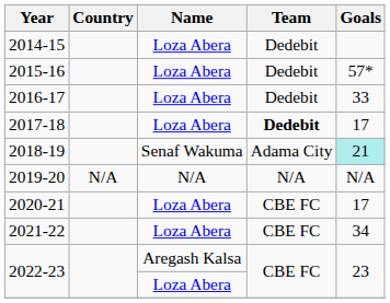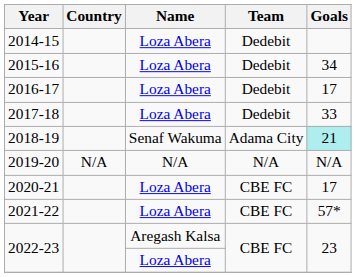 <table class="wikitable" style="text-align:center;">
 <tr>
 <th>Year</th>
 <th>Country</th>
 <th>Name</th>
 <th>Team</th>
 <th>Goals</th>
 </tr>
 <tr>
 <td>2014-15</td>
 <td></td>
 <td><a href='#'>Loza Abera</a></td>
 <td>Dedebit</td>
 <td></td>
 </tr>
 <tr>
 <td>2015-16</td>
 <td></td>
 <td><a href='#'>Loza Abera</a></td>
 <td>Dedebit</td>
-<td>57*</td>
+<td>34</td>
 </tr>
 <tr>
 <td>2016-17</td>
 <td></td>
 <td><a href='#'>Loza Abera</a></td>
 <td>Dedebit</td>
-<td>33</td>
+<td>17</td>
 </tr>
 <tr>
 <td>2017-18</td>
 <td></td>
 <td><a href='#'>Loza Abera</a></td>
-<td><strong>Dedebit</strong></td>
-<td>17</td>
+<td>Dedebit</td>
+<td>33</td>
 </tr>
 <tr>
 <td>2018-19</td>
 <td></td>
 <td>Senaf Wakuma</td>
 <td>Adama City</td>
 <td style="background: paleturquoise;">21</td>
 </tr>
 <tr>
 <td>2019-20</td>
 <td>N/A</td>
 <td>N/A</td>
 <td>N/A</td>
 <td>N/A</td>
 </tr>
 <tr>
 <td>2020-21</td>
 <td></td>
 <td><a href='#'>Loza Abera</a></td>
 <td>CBE FC</td>
 <td>17</td>
 </tr>
 <tr>
 <td>2021-22</td>
 <td></td>
 <td><a href='#'>Loza Abera</a></td>
 <td>CBE FC</td>
-<td>34</td>
+<td>57*</td>
 </tr>
 <tr>
 <td rowspan=2>2022-23</td>
 <td rowspan=2></td>
 <td>Aregash Kalsa</td>
 <td rowspan=2>CBE FC</td>
 <td rowspan=2>23</td>
 </tr>
 <tr>
 <td><a href='#'>Loza Abera</a></td>
 </tr>
 <tr>
 </tr>
 </table>
